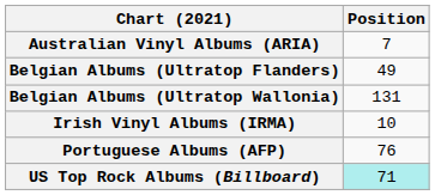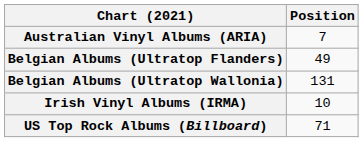 <table class="wikitable sortable plainrowheaders" style="text-align:center">
 <tr>
 <th scope="col">Chart (2021)</th>
 <th scope="col">Position</th>
 </tr>
 <tr>
 <th scope="row">Australian Vinyl Albums (ARIA)</th>
 <td>7</td>
 </tr>
 <tr>
 <th scope="row">Belgian Albums (Ultratop Flanders)</th>
 <td>49</td>
 </tr>
 <tr>
 <th scope="row">Belgian Albums (Ultratop Wallonia)</th>
 <td>131</td>
 </tr>
 <tr>
 <th scope="row">Irish Vinyl Albums (IRMA)</th>
 <td>10</td>
 </tr>
 <tr>
-<th scope="row">Portuguese Albums (AFP)</th>
-<td>76</td>
-</tr>
-<tr>
 <th scope="row">US Top Rock Albums (<em>Billboard</em>)</th>
-<td style="background: paleturquoise;">71</td>
+<td>71</td>
 </tr>
 </table>
